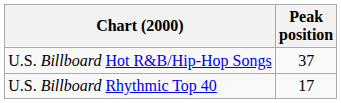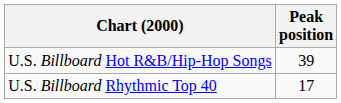 <table class="wikitable sortable">
 <tr>
 <th>Chart (2000)</th>
 <th>Peak<br>position</th>
 </tr>
 <tr>
 <td>U.S. <em>Billboard</em> <a href='#'>Hot R&B/Hip-Hop Songs</a></td>
-<td align="center">37</td>
+<td align="center">39</td>
 </tr>
 <tr>
 <td>U.S. <em>Billboard</em> <a href='#'>Rhythmic Top 40</a></td>
 <td align="center">17</td>
 </tr>
 <tr>
 </tr>
 </table>
